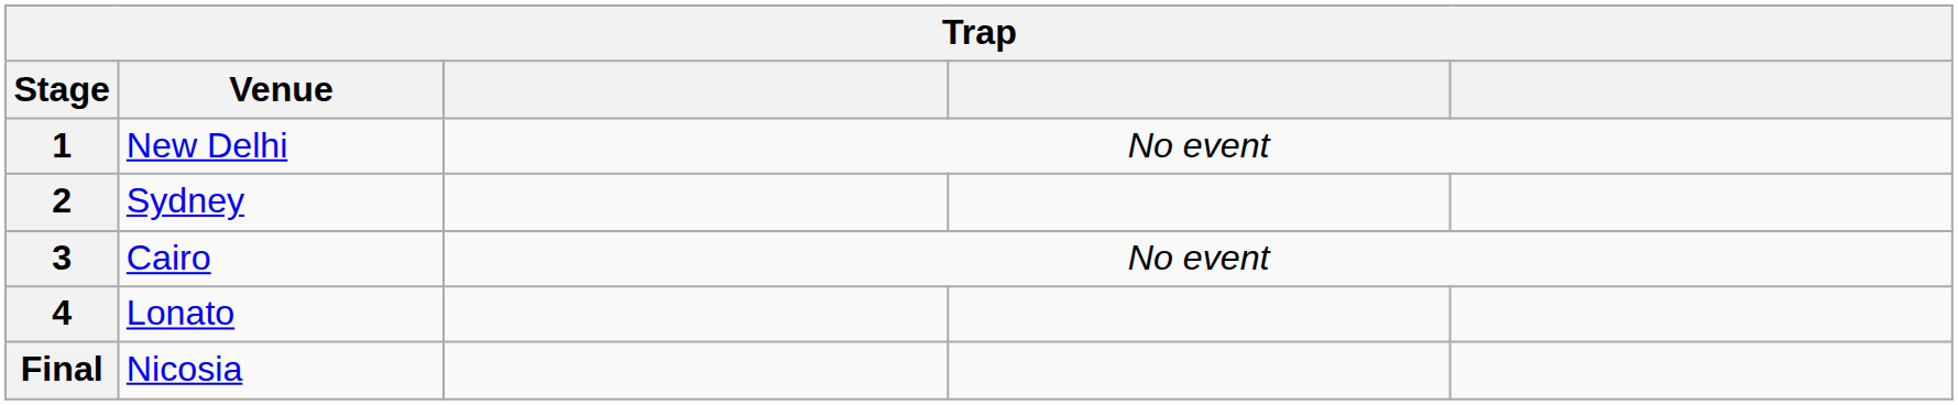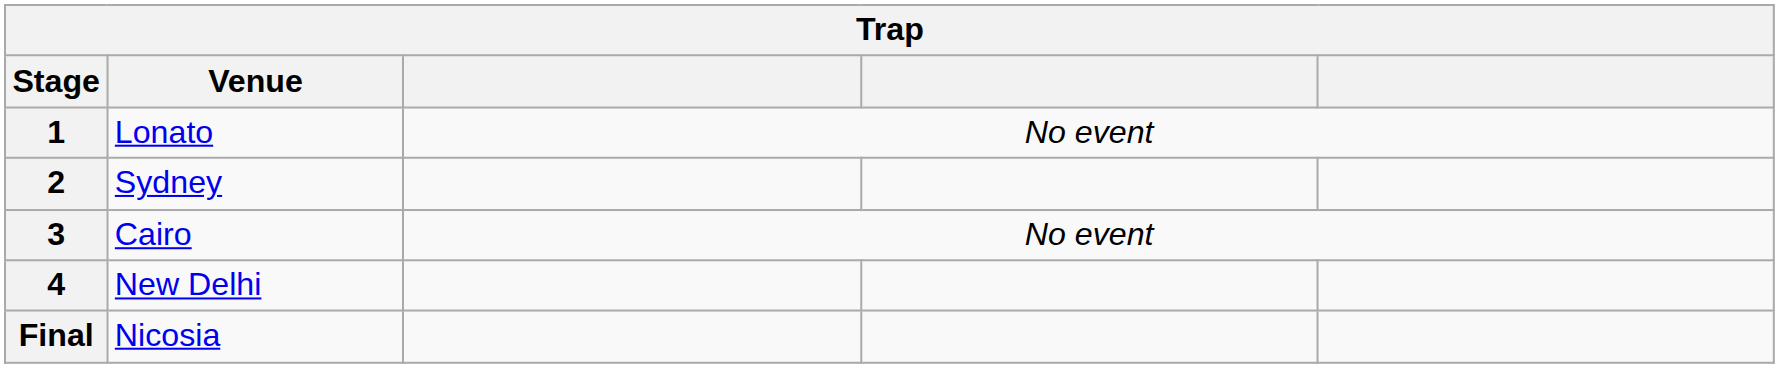 <table class="wikitable">
 <tr>
 <th colspan="5">Trap</th>
 </tr>
 <tr>
 <th>Stage</th>
 <th width=140>Venue</th>
 <th width=220></th>
 <th width=220></th>
 <th width=220></th>
 </tr>
 <tr>
 <th>1</th>
-<td> <a href='#'>New Delhi</a></td>
+<td> <a href='#'>Lonato</a></td>
 <td align = center colspan="3"><em>No event</em></td>
 </tr>
 <tr>
 <th>2</th>
 <td> <a href='#'>Sydney</a></td>
 <td></td>
 <td></td>
 <td></td>
 </tr>
 <tr>
 <th>3</th>
 <td> <a href='#'>Cairo</a></td>
 <td align = center colspan="3"><em>No event</em></td>
 </tr>
 <tr>
 <th>4</th>
-<td> <a href='#'>Lonato</a></td>
+<td> <a href='#'>New Delhi</a></td>
 <td></td>
 <td></td>
 <td></td>
 </tr>
 <tr>
 <th>Final</th>
 <td> <a href='#'>Nicosia</a></td>
 <td></td>
 <td></td>
 <td></td>
 </tr>
 </table>
